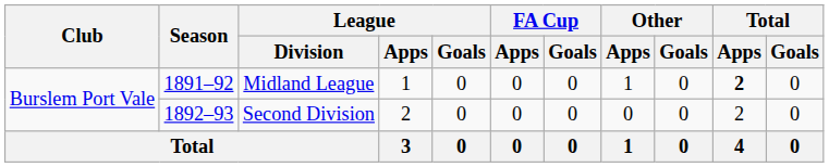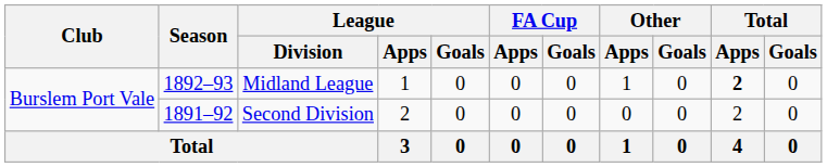 <table class="wikitable" style="text-align:center">
 <tr>
 <th rowspan="2">Club</th>
 <th rowspan="2">Season</th>
 <th colspan="3">League</th>
 <th colspan="2"><a href='#'>FA Cup</a></th>
 <th colspan="2">Other</th>
 <th colspan="2">Total</th>
 </tr>
 <tr>
 <th>Division</th>
 <th>Apps</th>
 <th>Goals</th>
 <th>Apps</th>
 <th>Goals</th>
 <th>Apps</th>
 <th>Goals</th>
 <th>Apps</th>
 <th>Goals</th>
 </tr>
 <tr>
 <td rowspan="2"><a href='#'>Burslem Port Vale</a></td>
-<td><a href='#'>1891–92</a></td>
+<td><a href='#'>1892–93</a></td>
 <td><a href='#'>Midland League</a></td>
 <td>1</td>
 <td>0</td>
 <td>0</td>
 <td>0</td>
 <td>1</td>
 <td>0</td>
 <td><strong>2</strong></td>
 <td>0</td>
 </tr>
 <tr>
-<td><a href='#'>1892–93</a></td>
+<td><a href='#'>1891–92</a></td>
 <td><a href='#'>Second Division</a></td>
 <td>2</td>
 <td>0</td>
 <td>0</td>
 <td>0</td>
 <td>0</td>
 <td>0</td>
 <td>2</td>
 <td>0</td>
 </tr>
 <tr>
 <th colspan="3">Total</th>
 <th>3</th>
 <th>0</th>
 <th>0</th>
 <th>0</th>
 <th>1</th>
 <th>0</th>
 <th>4</th>
 <th>0</th>
 </tr>
 </table>
